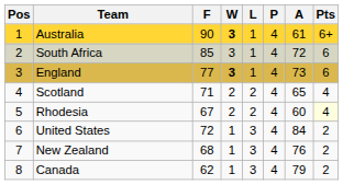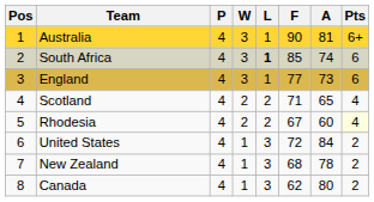 <table class="wikitable" style="font-size: 100%">
 <tr>
 <th width=20>Pos</th>
 <th width=200>Team</th>
-<th width=30>F</th>
+<th width=20>P</th>
 <th width=20>W</th>
 <th width=20>L</th>
-<th width=20>P</th>
+<th width=30>F</th>
 <th width=30>A</th>
 <th width=20>Pts</th>
 </tr>
 <tr align=center style="background: #FFD633;">
 <td>1</td>
 <td align="left"> Australia</td>
+<td>4</td>
+<td>3</td>
+<td>1</td>
 <td>90</td>
-<td><strong>3</strong></td>
-<td>1</td>
-<td>4</td>
-<td>61</td>
+<td>81</td>
 <td>6+</td>
 </tr>
 <tr align=center style="background: #D6D6C2;">
 <td>2</td>
 <td align="left"> South Africa</td>
+<td>4</td>
+<td>3</td>
+<td><strong>1</strong></td>
 <td>85</td>
-<td>3</td>
-<td>1</td>
-<td>4</td>
-<td>72</td>
+<td>74</td>
 <td>6</td>
 </tr>
 <tr align=center style="background: #DBB84D;">
 <td>3</td>
 <td align="left"> England</td>
+<td>4</td>
+<td>3</td>
+<td>1</td>
 <td>77</td>
-<td><strong>3</strong></td>
-<td>1</td>
-<td>4</td>
 <td>73</td>
 <td>6</td>
 </tr>
 <tr align=center>
 <td>4</td>
 <td align="left"> Scotland</td>
-<td>71</td>
+<td>4</td>
 <td>2</td>
 <td>2</td>
-<td>4</td>
+<td>71</td>
 <td>65</td>
 <td>4</td>
 </tr>
 <tr align=center>
 <td>5</td>
 <td align="left"> Rhodesia</td>
-<td>67</td>
+<td>4</td>
 <td>2</td>
 <td>2</td>
-<td>4</td>
+<td>67</td>
 <td>60</td>
 <td style="background: lightyellow;">4</td>
 </tr>
 <tr align=center>
 <td>6</td>
 <td align="left"> United States</td>
-<td>72</td>
+<td>4</td>
 <td>1</td>
 <td>3</td>
-<td>4</td>
+<td>72</td>
 <td>84</td>
 <td>2</td>
 </tr>
 <tr align=center>
 <td>7</td>
 <td align="left"> New Zealand</td>
-<td>68</td>
+<td>4</td>
 <td>1</td>
 <td>3</td>
-<td>4</td>
-<td>76</td>
+<td>68</td>
+<td>78</td>
 <td>2</td>
 </tr>
 <tr align=center>
 <td>8</td>
 <td align="left"> Canada</td>
-<td>62</td>
+<td>4</td>
 <td>1</td>
 <td>3</td>
-<td>4</td>
-<td>79</td>
+<td>62</td>
+<td>80</td>
 <td>2</td>
 </tr>
 </table>
